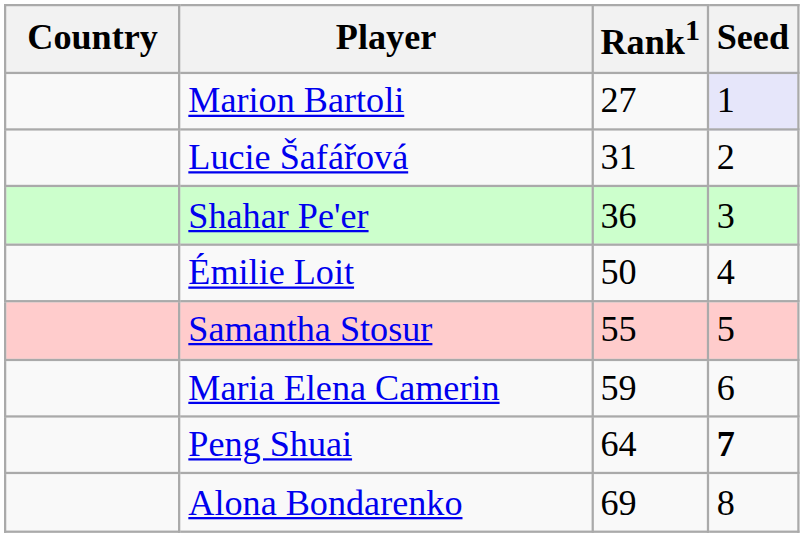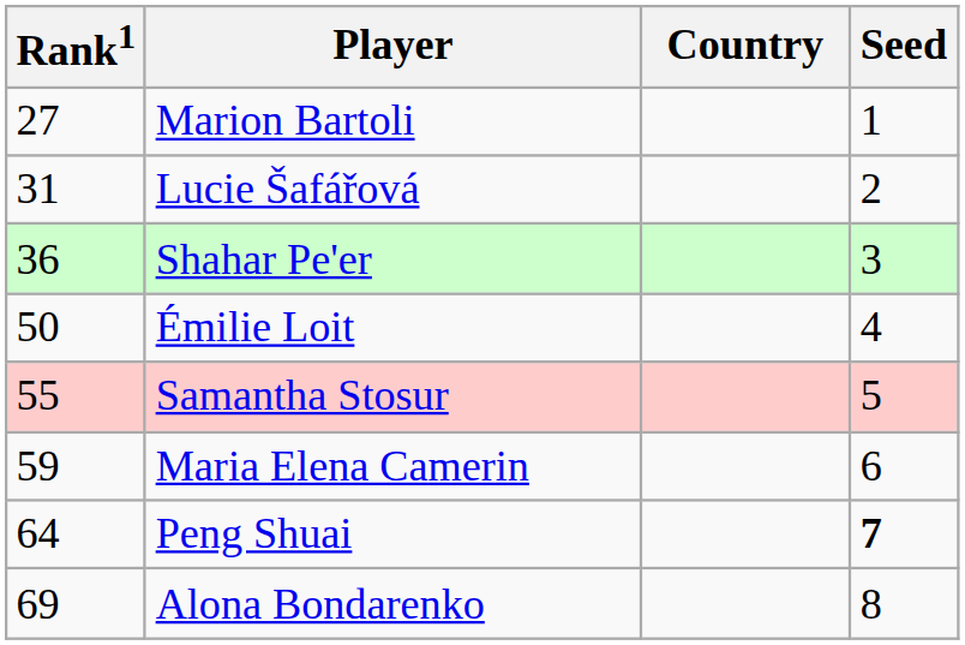 <table class="sortable wikitable">
 <tr>
+<th>Rank<sup>1</sup></th>
+<th width="175">Player</th>
 <th width="70">Country</th>
-<th width="175">Player</th>
-<th>Rank<sup>1</sup></th>
 <th>Seed</th>
 </tr>
 <tr>
+<td>27</td>
+<td><a href='#'>Marion Bartoli</a></td>
 <td></td>
-<td><a href='#'>Marion Bartoli</a></td>
-<td>27</td>
-<td style="background: lavender;">1</td>
+<td>1</td>
 </tr>
 <tr>
+<td>31</td>
+<td><a href='#'>Lucie Šafářová</a></td>
 <td></td>
-<td><a href='#'>Lucie Šafářová</a></td>
-<td>31</td>
 <td>2</td>
 </tr>
 <tr style="background:#cfc;">
+<td>36</td>
+<td><a href='#'>Shahar Pe'er</a></td>
 <td></td>
-<td><a href='#'>Shahar Pe'er</a></td>
-<td>36</td>
 <td>3</td>
 </tr>
 <tr>
+<td>50</td>
+<td><a href='#'>Émilie Loit</a></td>
 <td></td>
-<td><a href='#'>Émilie Loit</a></td>
-<td>50</td>
 <td>4</td>
 </tr>
 <tr style="background:#fcc;">
+<td>55</td>
+<td><a href='#'>Samantha Stosur</a></td>
 <td></td>
-<td><a href='#'>Samantha Stosur</a></td>
-<td>55</td>
 <td>5</td>
 </tr>
 <tr>
+<td>59</td>
+<td><a href='#'>Maria Elena Camerin</a></td>
 <td></td>
-<td><a href='#'>Maria Elena Camerin</a></td>
-<td>59</td>
 <td>6</td>
 </tr>
 <tr>
+<td>64</td>
+<td><a href='#'>Peng Shuai</a></td>
 <td></td>
-<td><a href='#'>Peng Shuai</a></td>
-<td>64</td>
 <td><strong>7</strong></td>
 </tr>
 <tr>
+<td>69</td>
+<td><a href='#'>Alona Bondarenko</a></td>
 <td></td>
-<td><a href='#'>Alona Bondarenko</a></td>
-<td>69</td>
 <td>8</td>
 </tr>
 </table>
